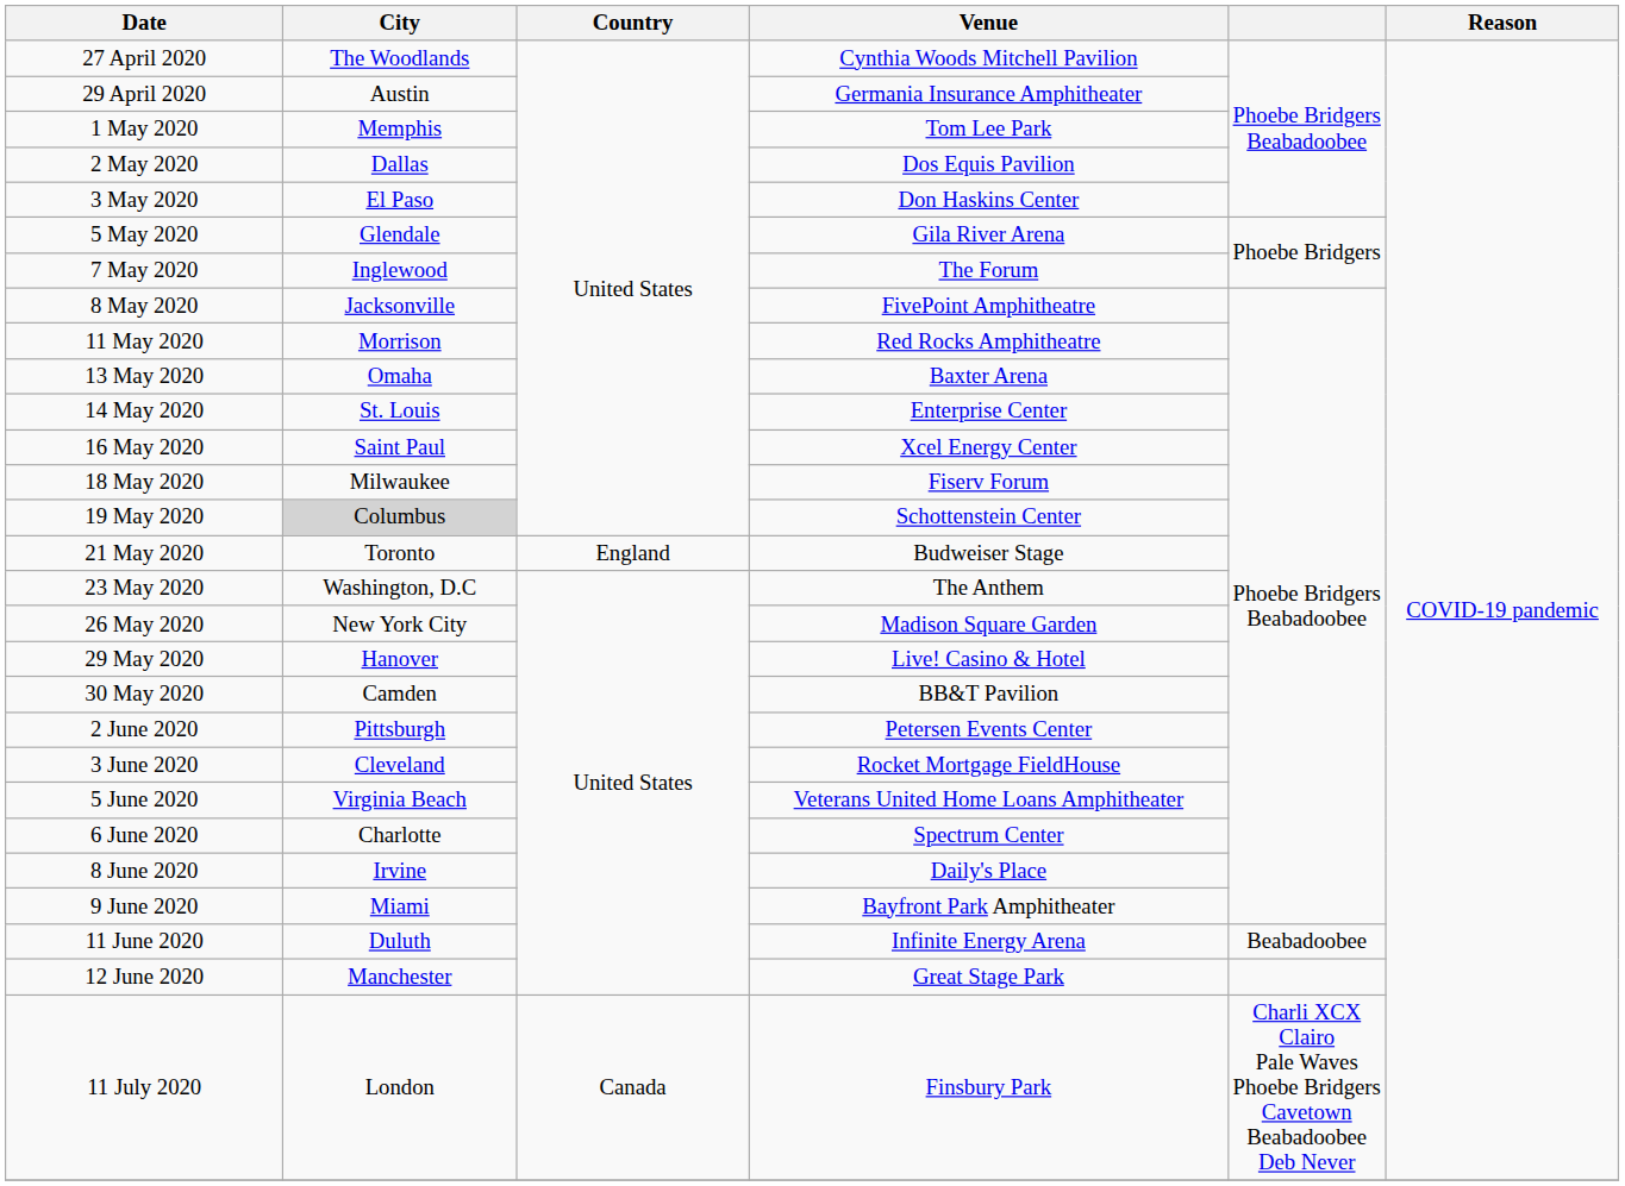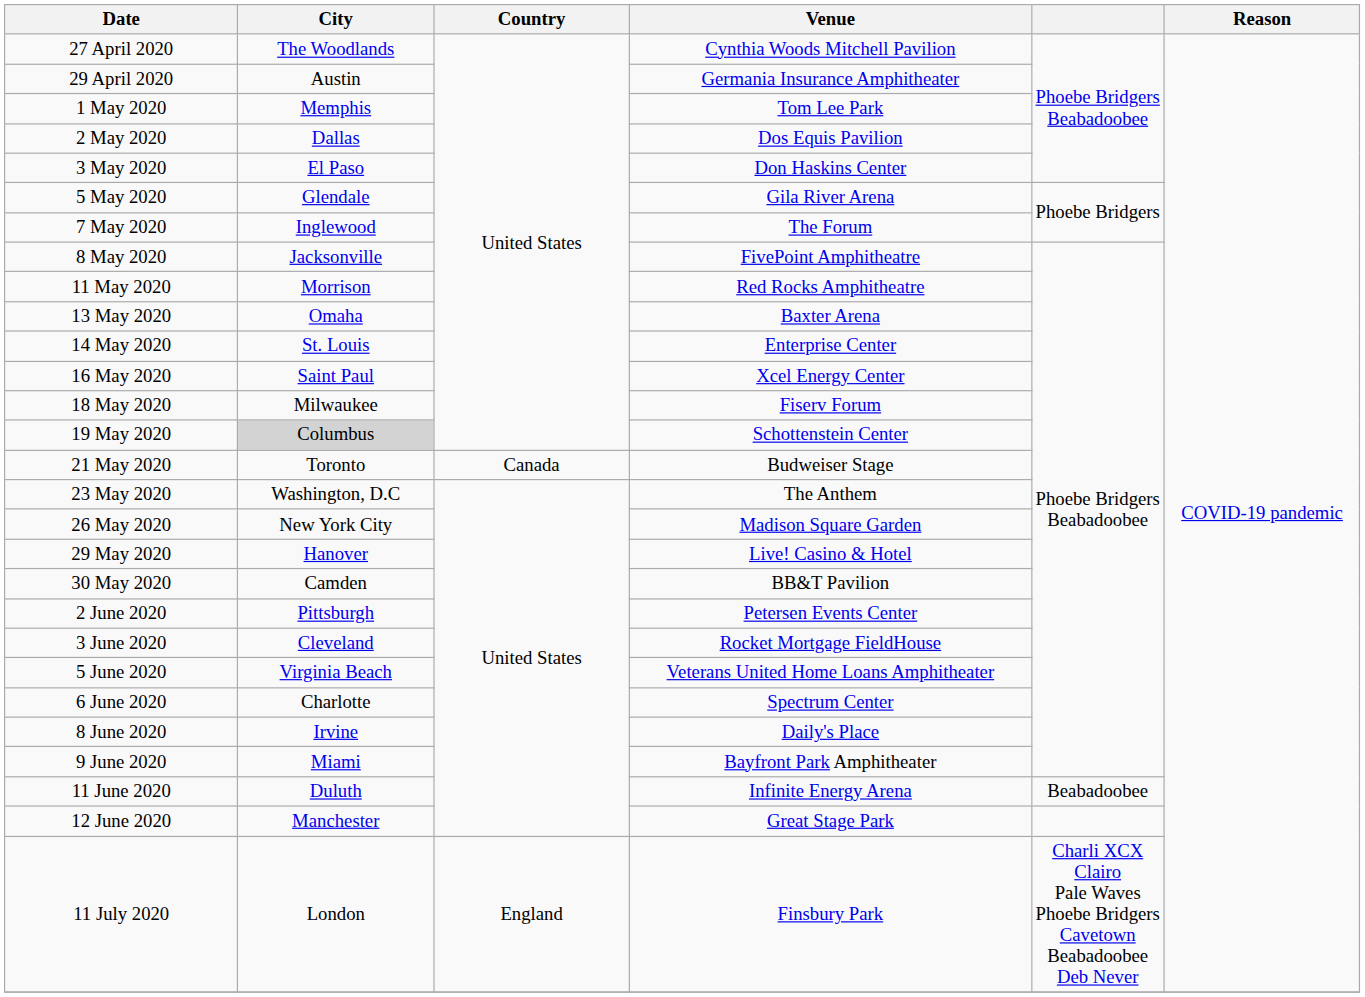 <table class="wikitable plainrowheaders" style="text-align: center;">
 <tr>
 <th scope="col" style="width:12em;">Date</th>
 <th scope="col" style="width:10em;">City</th>
 <th scope="col" style="width:10em;">Country</th>
 <th scope="col" style="width:21em;">Venue</th>
 <th></th>
 <th scope="col" style="width:10em;">Reason</th>
 </tr>
 <tr>
 <td>27 April 2020</td>
 <td><a href='#'>The Woodlands</a></td>
 <td rowspan="14">United States</td>
 <td><a href='#'>Cynthia Woods Mitchell Pavilion</a></td>
 <td rowspan="5"><a href='#'>Phoebe Bridgers</a><br><a href='#'>Beabadoobee</a></td>
 <td rowspan="28"><a href='#'>COVID-19 pandemic</a></td>
 </tr>
 <tr>
 <td>29 April 2020</td>
 <td>Austin</td>
 <td><a href='#'>Germania Insurance Amphitheater</a></td>
 </tr>
 <tr>
 <td>1 May 2020</td>
 <td><a href='#'>Memphis</a></td>
 <td><a href='#'>Tom Lee Park</a></td>
 </tr>
 <tr>
 <td>2 May 2020</td>
 <td><a href='#'>Dallas</a></td>
 <td><a href='#'>Dos Equis Pavilion</a></td>
 </tr>
 <tr>
 <td>3 May 2020</td>
 <td><a href='#'>El Paso</a></td>
 <td><a href='#'>Don Haskins Center</a></td>
 </tr>
 <tr>
 <td>5 May 2020</td>
 <td><a href='#'>Glendale</a></td>
 <td><a href='#'>Gila River Arena</a></td>
 <td rowspan="2">Phoebe Bridgers</td>
 </tr>
 <tr>
 <td>7 May 2020</td>
 <td><a href='#'>Inglewood</a></td>
 <td><a href='#'>The Forum</a></td>
 </tr>
 <tr>
 <td>8 May 2020</td>
 <td><a href='#'>Jacksonville</a></td>
 <td><a href='#'>FivePoint Amphitheatre</a></td>
 <td rowspan="18">Phoebe Bridgers<br>Beabadoobee</td>
 </tr>
 <tr>
 <td>11 May 2020</td>
 <td><a href='#'>Morrison</a></td>
 <td><a href='#'>Red Rocks Amphitheatre</a></td>
 </tr>
 <tr>
 <td>13 May 2020</td>
 <td><a href='#'>Omaha</a></td>
 <td><a href='#'>Baxter Arena</a></td>
 </tr>
 <tr>
 <td>14 May 2020</td>
 <td><a href='#'>St. Louis</a></td>
 <td><a href='#'>Enterprise Center</a></td>
 </tr>
 <tr>
 <td>16 May 2020</td>
 <td><a href='#'>Saint Paul</a></td>
 <td><a href='#'>Xcel Energy Center</a></td>
 </tr>
 <tr>
 <td>18 May 2020</td>
 <td>Milwaukee</td>
 <td><a href='#'>Fiserv Forum</a></td>
 </tr>
 <tr>
 <td>19 May 2020</td>
 <td style="background: lightgrey;">Columbus</td>
 <td><a href='#'>Schottenstein Center</a></td>
 </tr>
 <tr>
 <td>21 May 2020</td>
 <td>Toronto</td>
-<td>England</td>
+<td>Canada</td>
 <td>Budweiser Stage</td>
 </tr>
 <tr>
 <td>23 May 2020</td>
 <td>Washington, D.C</td>
 <td rowspan="12">United States</td>
 <td>The Anthem</td>
 </tr>
 <tr>
 <td>26 May 2020</td>
 <td>New York City</td>
 <td><a href='#'>Madison Square Garden</a></td>
 </tr>
 <tr>
 <td>29 May 2020</td>
 <td><a href='#'>Hanover</a></td>
 <td><a href='#'>Live! Casino & Hotel</a></td>
 </tr>
 <tr>
 <td>30 May 2020</td>
 <td>Camden</td>
 <td>BB&T Pavilion</td>
 </tr>
 <tr>
 <td>2 June 2020</td>
 <td><a href='#'>Pittsburgh</a></td>
 <td><a href='#'>Petersen Events Center</a></td>
 </tr>
 <tr>
 <td>3 June 2020</td>
 <td><a href='#'>Cleveland</a></td>
 <td><a href='#'>Rocket Mortgage FieldHouse</a></td>
 </tr>
 <tr>
 <td>5 June 2020</td>
 <td><a href='#'>Virginia Beach</a></td>
 <td><a href='#'>Veterans United Home Loans Amphitheater</a></td>
 </tr>
 <tr>
 <td>6 June 2020</td>
 <td>Charlotte</td>
 <td><a href='#'>Spectrum Center</a></td>
 </tr>
 <tr>
 <td>8 June 2020</td>
 <td><a href='#'>Irvine</a></td>
 <td><a href='#'>Daily's Place</a></td>
 </tr>
 <tr>
 <td>9 June 2020</td>
 <td><a href='#'>Miami</a></td>
 <td><a href='#'>Bayfront Park</a> Amphitheater</td>
 </tr>
 <tr>
 <td>11 June 2020</td>
 <td><a href='#'>Duluth</a></td>
 <td><a href='#'>Infinite Energy Arena</a></td>
 <td>Beabadoobee</td>
 </tr>
 <tr>
 <td>12 June 2020</td>
 <td><a href='#'>Manchester</a></td>
 <td><a href='#'>Great Stage Park</a></td>
 <td></td>
 </tr>
 <tr>
 <td>11 July 2020</td>
 <td>London</td>
-<td>Canada</td>
+<td>England</td>
 <td><a href='#'>Finsbury Park</a></td>
 <td><a href='#'>Charli XCX</a><br><a href='#'>Clairo</a><br>Pale Waves<br>Phoebe Bridgers<br><a href='#'>Cavetown</a><br>Beabadoobee<br><a href='#'>Deb Never</a></td>
 </tr>
 <tr>
 </tr>
 </table>
